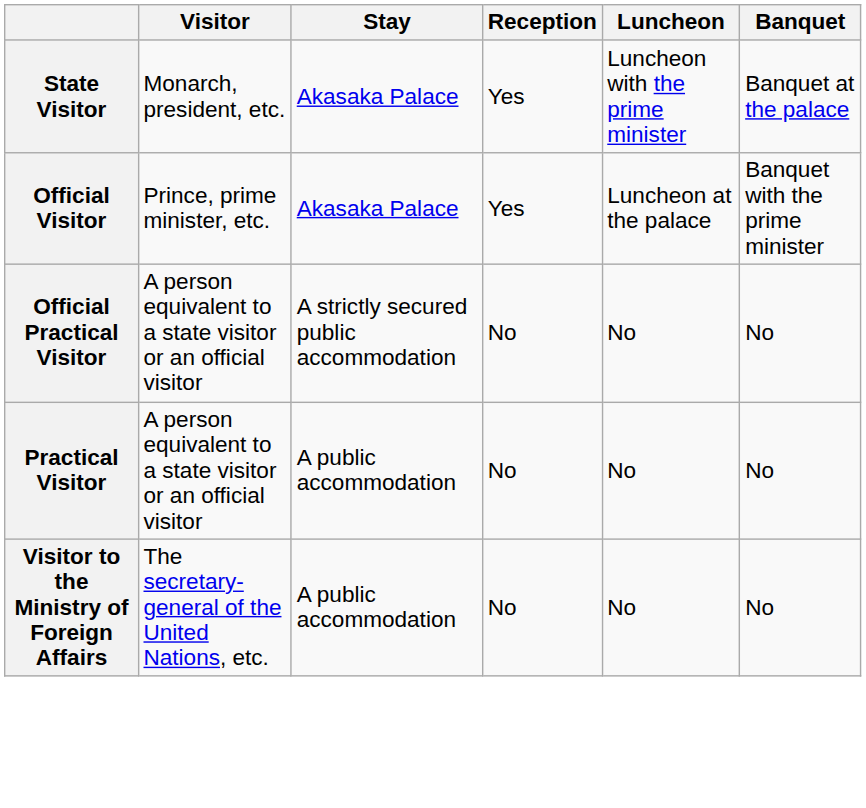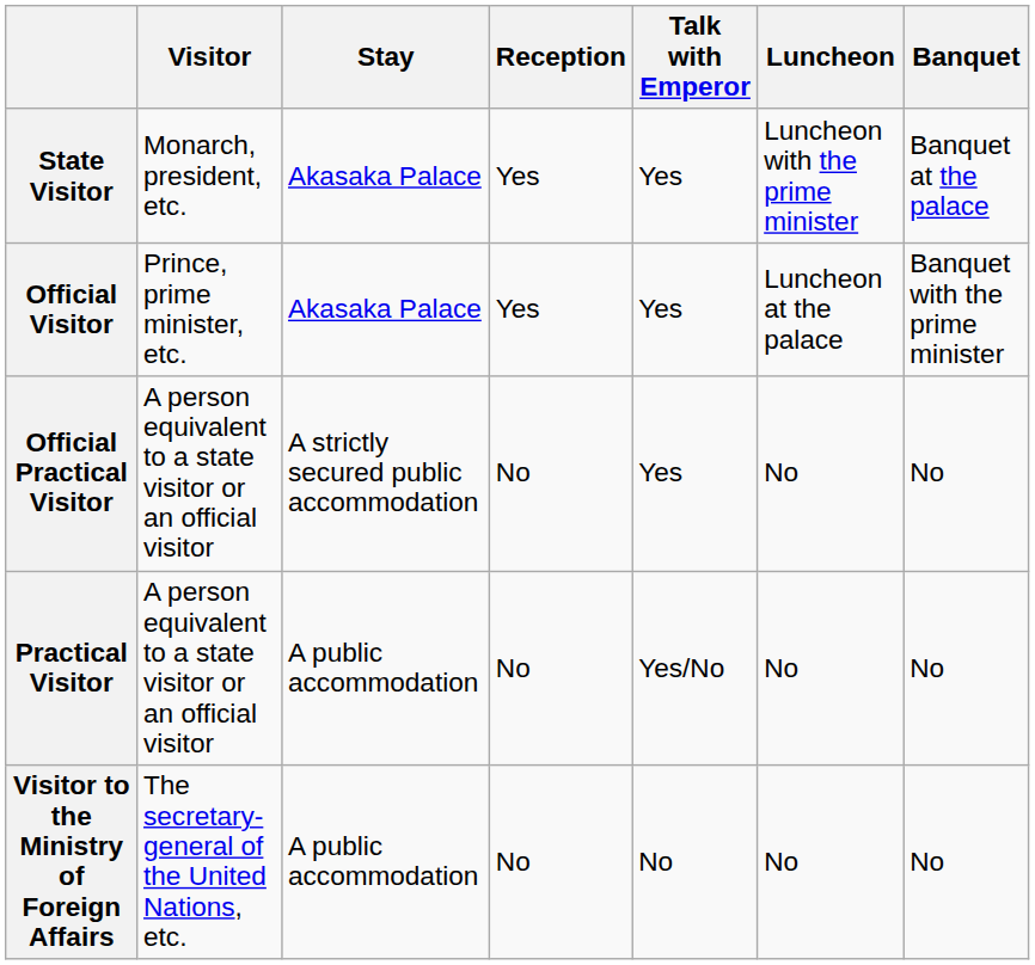 <table class="wikitable">
 <tr>
 <th></th>
 <th>Visitor</th>
 <th>Stay</th>
 <th>Reception </th>
+<th>Talk with <a href='#'>Emperor</a></th>
 <th>Luncheon</th>
 <th>Banquet</th>
 </tr>
 <tr>
 <th>State Visitor</th>
 <td>Monarch, president, etc.</td>
 <td><a href='#'>Akasaka Palace</a></td>
 <td>Yes</td>
+<td>Yes </td>
 <td>Luncheon with <a href='#'>the prime minister</a></td>
 <td>Banquet at <a href='#'>the palace</a></td>
 </tr>
 <tr>
 <th>Official Visitor</th>
 <td>Prince, prime minister, etc.</td>
 <td><a href='#'>Akasaka Palace</a></td>
 <td>Yes</td>
+<td>Yes </td>
 <td>Luncheon at the palace</td>
 <td>Banquet with the prime minister</td>
 </tr>
 <tr>
 <th>Official Practical Visitor</th>
 <td>A person equivalent to a state visitor or an official visitor </td>
 <td>A strictly secured public accommodation</td>
 <td>No</td>
+<td>Yes </td>
 <td>No</td>
 <td>No</td>
 </tr>
 <tr>
 <th>Practical Visitor</th>
 <td>A person equivalent to a state visitor or an official visitor </td>
 <td>A public accommodation</td>
 <td>No</td>
+<td>Yes/No </td>
 <td>No</td>
 <td>No</td>
 </tr>
 <tr>
 <th>Visitor to the Ministry of Foreign Affairs</th>
 <td>The <a href='#'>secretary-general of the United Nations</a>, etc.</td>
 <td>A public accommodation</td>
 <td No>No</td>
 <td>No</td>
 <td>No</td>
+<td>No</td>
 </tr>
 </table>
